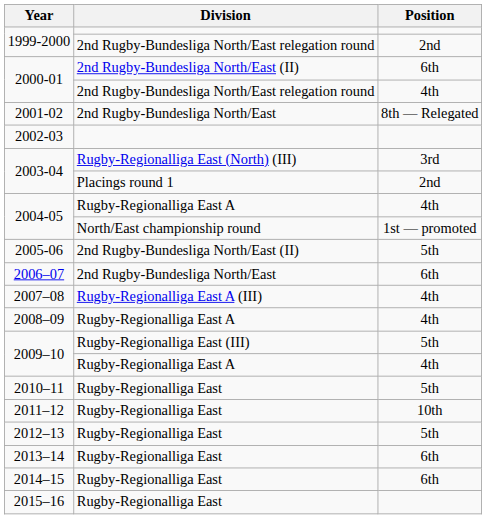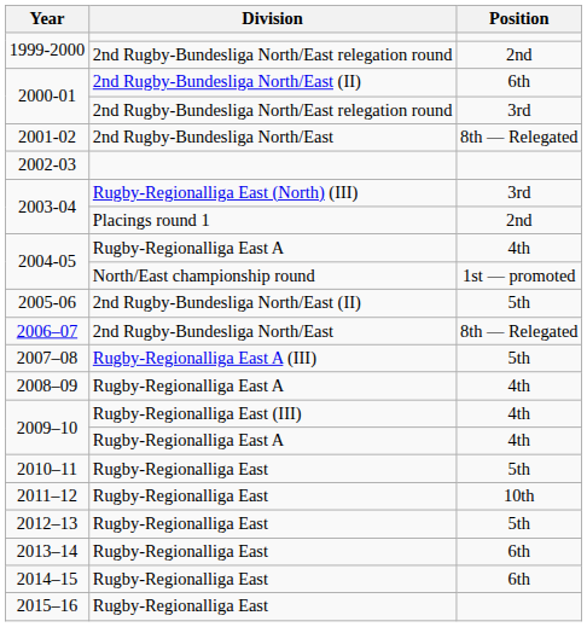 <table class="wikitable">
 <tr>
 <th>Year</th>
 <th>Division</th>
 <th>Position</th>
 </tr>
 <tr align="center">
 <td rowspan=2>1999-2000</td>
 <td align="left"></td>
 <td></td>
 </tr>
 <tr align="center">
 <td align="left">2nd Rugby-Bundesliga North/East relegation round</td>
 <td>2nd</td>
 </tr>
 <tr align="center">
 <td rowspan=2>2000-01</td>
 <td align="left"><a href='#'>2nd Rugby-Bundesliga North/East</a> (II)</td>
 <td>6th</td>
 </tr>
 <tr align="center">
 <td align="left">2nd Rugby-Bundesliga North/East relegation round</td>
-<td>4th</td>
+<td>3rd</td>
 </tr>
 <tr align="center">
 <td>2001-02</td>
 <td align="left">2nd Rugby-Bundesliga North/East</td>
 <td>8th — Relegated</td>
 </tr>
 <tr align="center">
 <td>2002-03</td>
 <td align="left"></td>
 <td></td>
 </tr>
 <tr align="center">
 <td rowspan=2>2003-04</td>
 <td align="left"><a href='#'>Rugby-Regionalliga East (North)</a> (III)</td>
 <td>3rd</td>
 </tr>
 <tr align="center">
 <td align="left">Placings round 1</td>
 <td>2nd</td>
 </tr>
 <tr align="center">
 <td rowspan=2>2004-05</td>
 <td align="left">Rugby-Regionalliga East A</td>
 <td>4th</td>
 </tr>
 <tr align="center">
 <td align="left">North/East championship round</td>
 <td>1st — promoted</td>
 </tr>
 <tr align="center">
 <td>2005-06</td>
 <td align="left">2nd Rugby-Bundesliga North/East (II)</td>
 <td>5th</td>
 </tr>
 <tr align="center">
 <td><a href='#'>2006–07</a></td>
 <td align="left">2nd Rugby-Bundesliga North/East</td>
-<td>6th</td>
+<td>8th — Relegated</td>
 </tr>
 <tr align="center">
 <td>2007–08</td>
 <td align="left"><a href='#'>Rugby-Regionalliga East A</a>  (III)</td>
-<td>4th</td>
+<td>5th</td>
 </tr>
 <tr align="center">
 <td>2008–09</td>
 <td align="left">Rugby-Regionalliga East A</td>
 <td>4th</td>
 </tr>
 <tr align="center">
 <td rowspan=2>2009–10</td>
 <td align="left">Rugby-Regionalliga East (III)</td>
-<td>5th</td>
+<td>4th</td>
 </tr>
 <tr align="center">
 <td align="left">Rugby-Regionalliga East A</td>
 <td>4th</td>
 </tr>
 <tr align="center">
 <td>2010–11</td>
 <td align="left">Rugby-Regionalliga East</td>
 <td>5th</td>
 </tr>
 <tr align="center">
 <td>2011–12</td>
 <td align="left">Rugby-Regionalliga East</td>
 <td>10th</td>
 </tr>
 <tr align="center">
 <td>2012–13</td>
 <td align="left">Rugby-Regionalliga East</td>
 <td>5th</td>
 </tr>
 <tr align="center">
 <td>2013–14</td>
 <td align="left">Rugby-Regionalliga East</td>
 <td>6th</td>
 </tr>
 <tr align="center">
 <td>2014–15</td>
 <td align="left">Rugby-Regionalliga East</td>
 <td>6th</td>
 </tr>
 <tr align="center">
 <td>2015–16</td>
 <td align="left">Rugby-Regionalliga East</td>
 <td></td>
 </tr>
 </table>
